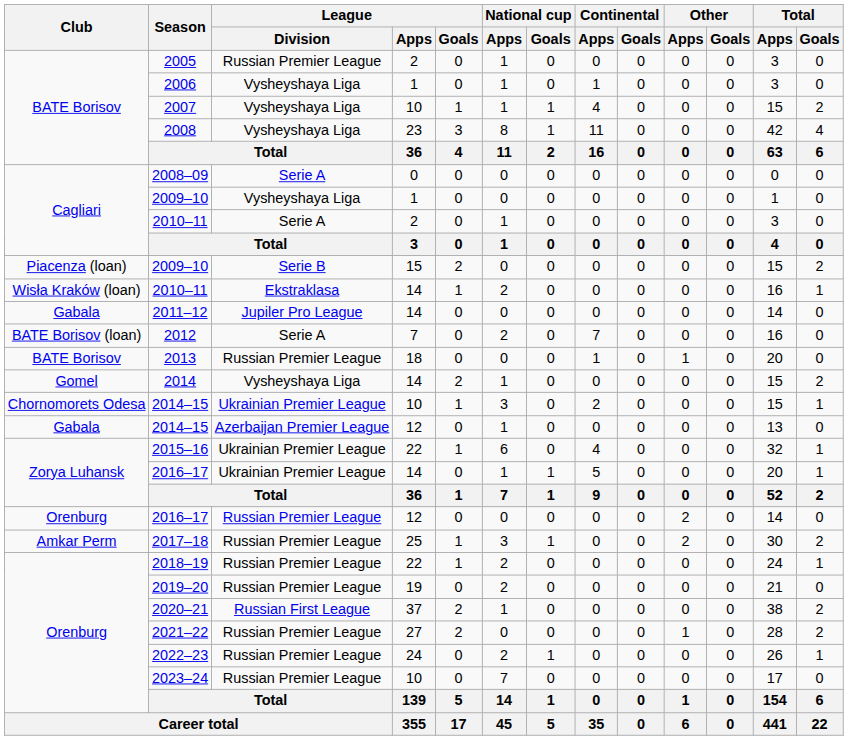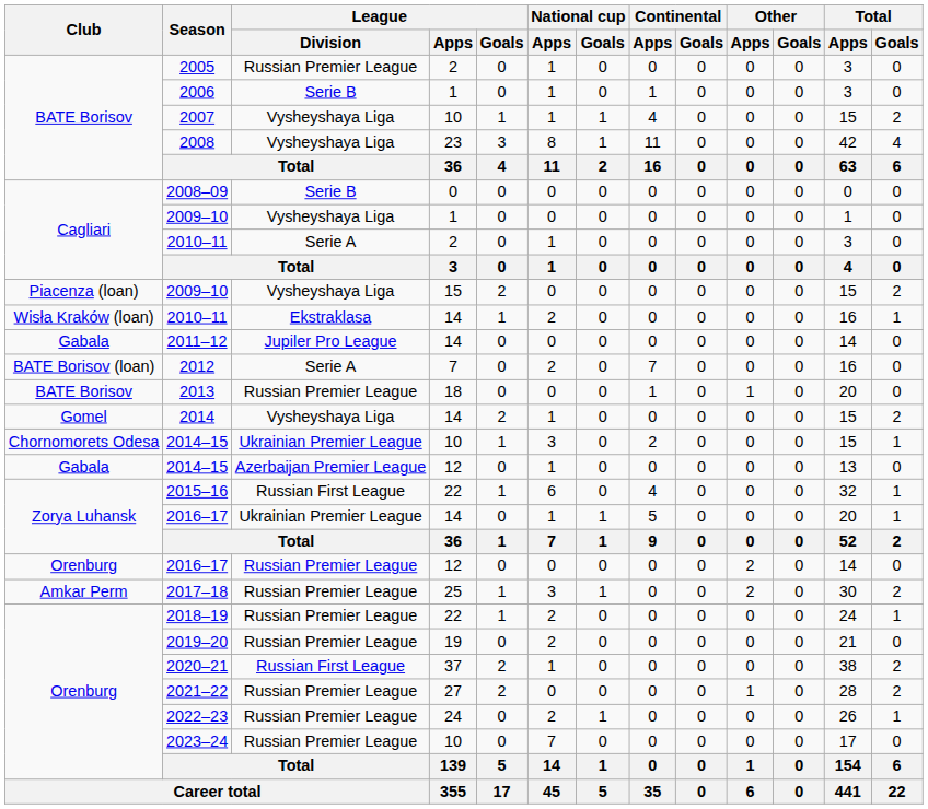 <table class="wikitable" style="text-align: center;">
 <tr>
 <th rowspan="2">Club</th>
 <th rowspan="2">Season</th>
 <th colspan="3">League</th>
 <th colspan="2">National cup</th>
 <th colspan="2">Continental</th>
 <th colspan="2">Other</th>
 <th colspan="2">Total</th>
 </tr>
 <tr>
 <th>Division</th>
 <th>Apps</th>
 <th>Goals</th>
 <th>Apps</th>
 <th>Goals</th>
 <th>Apps</th>
 <th>Goals</th>
 <th>Apps</th>
 <th>Goals</th>
 <th>Apps</th>
 <th>Goals</th>
 </tr>
 <tr>
 <td rowspan="5"><a href='#'>BATE Borisov</a></td>
 <td><a href='#'>2005</a></td>
 <td>Russian Premier League</td>
 <td>2</td>
 <td>0</td>
 <td>1</td>
 <td>0</td>
 <td>0</td>
 <td>0</td>
 <td>0</td>
 <td>0</td>
 <td>3</td>
 <td>0</td>
 </tr>
 <tr>
 <td><a href='#'>2006</a></td>
-<td>Vysheyshaya Liga</td>
+<td><a href='#'>Serie B</a></td>
 <td>1</td>
 <td>0</td>
 <td>1</td>
 <td>0</td>
 <td>1</td>
 <td>0</td>
 <td>0</td>
 <td>0</td>
 <td>3</td>
 <td>0</td>
 </tr>
 <tr>
 <td><a href='#'>2007</a></td>
 <td>Vysheyshaya Liga</td>
 <td>10</td>
 <td>1</td>
 <td>1</td>
 <td>1</td>
 <td>4</td>
 <td>0</td>
 <td>0</td>
 <td>0</td>
 <td>15</td>
 <td>2</td>
 </tr>
 <tr>
 <td><a href='#'>2008</a></td>
 <td>Vysheyshaya Liga</td>
 <td>23</td>
 <td>3</td>
 <td>8</td>
 <td>1</td>
 <td>11</td>
 <td>0</td>
 <td>0</td>
 <td>0</td>
 <td>42</td>
 <td>4</td>
 </tr>
 <tr>
 <th colspan="2">Total</th>
 <th>36</th>
 <th>4</th>
 <th>11</th>
 <th>2</th>
 <th>16</th>
 <th>0</th>
 <th>0</th>
 <th>0</th>
 <th>63</th>
 <th>6</th>
 </tr>
 <tr>
 <td rowspan="4"><a href='#'>Cagliari</a></td>
 <td><a href='#'>2008–09</a></td>
-<td><a href='#'>Serie A</a></td>
+<td><a href='#'>Serie B</a></td>
 <td>0</td>
 <td>0</td>
 <td>0</td>
 <td>0</td>
 <td>0</td>
 <td>0</td>
 <td>0</td>
 <td>0</td>
 <td>0</td>
 <td>0</td>
 </tr>
 <tr>
 <td><a href='#'>2009–10</a></td>
 <td>Vysheyshaya Liga</td>
 <td>1</td>
 <td>0</td>
 <td>0</td>
 <td>0</td>
 <td>0</td>
 <td>0</td>
 <td>0</td>
 <td>0</td>
 <td>1</td>
 <td>0</td>
 </tr>
 <tr>
 <td><a href='#'>2010–11</a></td>
 <td>Serie A</td>
 <td>2</td>
 <td>0</td>
 <td>1</td>
 <td>0</td>
 <td>0</td>
 <td>0</td>
 <td>0</td>
 <td>0</td>
 <td>3</td>
 <td>0</td>
 </tr>
 <tr>
 <th colspan="2">Total</th>
 <th>3</th>
 <th>0</th>
 <th>1</th>
 <th>0</th>
 <th>0</th>
 <th>0</th>
 <th>0</th>
 <th>0</th>
 <th>4</th>
 <th>0</th>
 </tr>
 <tr>
 <td><a href='#'>Piacenza</a> (loan)</td>
 <td><a href='#'>2009–10</a></td>
-<td><a href='#'>Serie B</a></td>
+<td>Vysheyshaya Liga</td>
 <td>15</td>
 <td>2</td>
 <td>0</td>
 <td>0</td>
 <td>0</td>
 <td>0</td>
 <td>0</td>
 <td>0</td>
 <td>15</td>
 <td>2</td>
 </tr>
 <tr>
 <td><a href='#'>Wisła Kraków</a> (loan)</td>
 <td><a href='#'>2010–11</a></td>
 <td><a href='#'>Ekstraklasa</a></td>
 <td>14</td>
 <td>1</td>
 <td>2</td>
 <td>0</td>
 <td>0</td>
 <td>0</td>
 <td>0</td>
 <td>0</td>
 <td>16</td>
 <td>1</td>
 </tr>
 <tr>
 <td><a href='#'>Gabala</a></td>
 <td><a href='#'>2011–12</a></td>
 <td><a href='#'>Jupiler Pro League</a></td>
 <td>14</td>
 <td>0</td>
 <td>0</td>
 <td>0</td>
 <td>0</td>
 <td>0</td>
 <td>0</td>
 <td>0</td>
 <td>14</td>
 <td>0</td>
 </tr>
 <tr>
 <td><a href='#'>BATE Borisov</a> (loan)</td>
 <td><a href='#'>2012</a></td>
 <td>Serie A</td>
 <td>7</td>
 <td>0</td>
 <td>2</td>
 <td>0</td>
 <td>7</td>
 <td>0</td>
 <td>0</td>
 <td>0</td>
 <td>16</td>
 <td>0</td>
 </tr>
 <tr>
 <td><a href='#'>BATE Borisov</a></td>
 <td><a href='#'>2013</a></td>
 <td>Russian Premier League</td>
 <td>18</td>
 <td>0</td>
 <td>0</td>
 <td>0</td>
 <td>1</td>
 <td>0</td>
 <td>1</td>
 <td>0</td>
 <td>20</td>
 <td>0</td>
 </tr>
 <tr>
 <td><a href='#'>Gomel</a></td>
 <td><a href='#'>2014</a></td>
 <td>Vysheyshaya Liga</td>
 <td>14</td>
 <td>2</td>
 <td>1</td>
 <td>0</td>
 <td>0</td>
 <td>0</td>
 <td>0</td>
 <td>0</td>
 <td>15</td>
 <td>2</td>
 </tr>
 <tr>
 <td><a href='#'>Chornomorets Odesa</a></td>
 <td><a href='#'>2014–15</a></td>
 <td><a href='#'>Ukrainian Premier League</a></td>
 <td>10</td>
 <td>1</td>
 <td>3</td>
 <td>0</td>
 <td>2</td>
 <td>0</td>
 <td>0</td>
 <td>0</td>
 <td>15</td>
 <td>1</td>
 </tr>
 <tr>
 <td><a href='#'>Gabala</a></td>
 <td><a href='#'>2014–15</a></td>
 <td><a href='#'>Azerbaijan Premier League</a></td>
 <td>12</td>
 <td>0</td>
 <td>1</td>
 <td>0</td>
 <td>0</td>
 <td>0</td>
 <td>0</td>
 <td>0</td>
 <td>13</td>
 <td>0</td>
 </tr>
 <tr>
 <td rowspan="3"><a href='#'>Zorya Luhansk</a></td>
 <td><a href='#'>2015–16</a></td>
-<td>Ukrainian Premier League</td>
+<td>Russian First League</td>
 <td>22</td>
 <td>1</td>
 <td>6</td>
 <td>0</td>
 <td>4</td>
 <td>0</td>
 <td>0</td>
 <td>0</td>
 <td>32</td>
 <td>1</td>
 </tr>
 <tr>
 <td><a href='#'>2016–17</a></td>
 <td>Ukrainian Premier League</td>
 <td>14</td>
 <td>0</td>
 <td>1</td>
 <td>1</td>
 <td>5</td>
 <td>0</td>
 <td>0</td>
 <td>0</td>
 <td>20</td>
 <td>1</td>
 </tr>
 <tr>
 <th colspan="2">Total</th>
 <th>36</th>
 <th>1</th>
 <th>7</th>
 <th>1</th>
 <th>9</th>
 <th>0</th>
 <th>0</th>
 <th>0</th>
 <th>52</th>
 <th>2</th>
 </tr>
 <tr>
 <td><a href='#'>Orenburg</a></td>
 <td><a href='#'>2016–17</a></td>
 <td><a href='#'>Russian Premier League</a></td>
 <td>12</td>
 <td>0</td>
 <td>0</td>
 <td>0</td>
 <td>0</td>
 <td>0</td>
 <td>2</td>
 <td>0</td>
 <td>14</td>
 <td>0</td>
 </tr>
 <tr>
 <td><a href='#'>Amkar Perm</a></td>
 <td><a href='#'>2017–18</a></td>
 <td>Russian Premier League</td>
 <td>25</td>
 <td>1</td>
 <td>3</td>
 <td>1</td>
 <td>0</td>
 <td>0</td>
 <td>2</td>
 <td>0</td>
 <td>30</td>
 <td>2</td>
 </tr>
 <tr>
 <td rowspan="7"><a href='#'>Orenburg</a></td>
 <td><a href='#'>2018–19</a></td>
 <td>Russian Premier League</td>
 <td>22</td>
 <td>1</td>
 <td>2</td>
 <td>0</td>
 <td>0</td>
 <td>0</td>
 <td>0</td>
 <td>0</td>
 <td>24</td>
 <td>1</td>
 </tr>
 <tr>
 <td><a href='#'>2019–20</a></td>
 <td>Russian Premier League</td>
 <td>19</td>
 <td>0</td>
 <td>2</td>
 <td>0</td>
 <td>0</td>
 <td>0</td>
 <td>0</td>
 <td>0</td>
 <td>21</td>
 <td>0</td>
 </tr>
 <tr>
 <td><a href='#'>2020–21</a></td>
 <td><a href='#'>Russian First League</a></td>
 <td>37</td>
 <td>2</td>
 <td>1</td>
 <td>0</td>
 <td>0</td>
 <td>0</td>
 <td>0</td>
 <td>0</td>
 <td>38</td>
 <td>2</td>
 </tr>
 <tr>
 <td><a href='#'>2021–22</a></td>
 <td>Russian Premier League</td>
 <td>27</td>
 <td>2</td>
 <td>0</td>
 <td>0</td>
 <td>0</td>
 <td>0</td>
 <td>1</td>
 <td>0</td>
 <td>28</td>
 <td>2</td>
 </tr>
 <tr>
 <td><a href='#'>2022–23</a></td>
 <td>Russian Premier League</td>
 <td>24</td>
 <td>0</td>
 <td>2</td>
 <td>1</td>
 <td>0</td>
 <td>0</td>
 <td>0</td>
 <td>0</td>
 <td>26</td>
 <td>1</td>
 </tr>
 <tr>
 <td><a href='#'>2023–24</a></td>
 <td>Russian Premier League</td>
 <td>10</td>
 <td>0</td>
 <td>7</td>
 <td>0</td>
 <td>0</td>
 <td>0</td>
 <td>0</td>
 <td>0</td>
 <td>17</td>
 <td>0</td>
 </tr>
 <tr>
 <th colspan="2">Total</th>
 <th>139</th>
 <th>5</th>
 <th>14</th>
 <th>1</th>
 <th>0</th>
 <th>0</th>
 <th>1</th>
 <th>0</th>
 <th>154</th>
 <th>6</th>
 </tr>
 <tr>
 <th colspan="3">Career total</th>
 <th>355</th>
 <th>17</th>
 <th>45</th>
 <th>5</th>
 <th>35</th>
 <th>0</th>
 <th>6</th>
 <th>0</th>
 <th>441</th>
 <th>22</th>
 </tr>
 </table>
